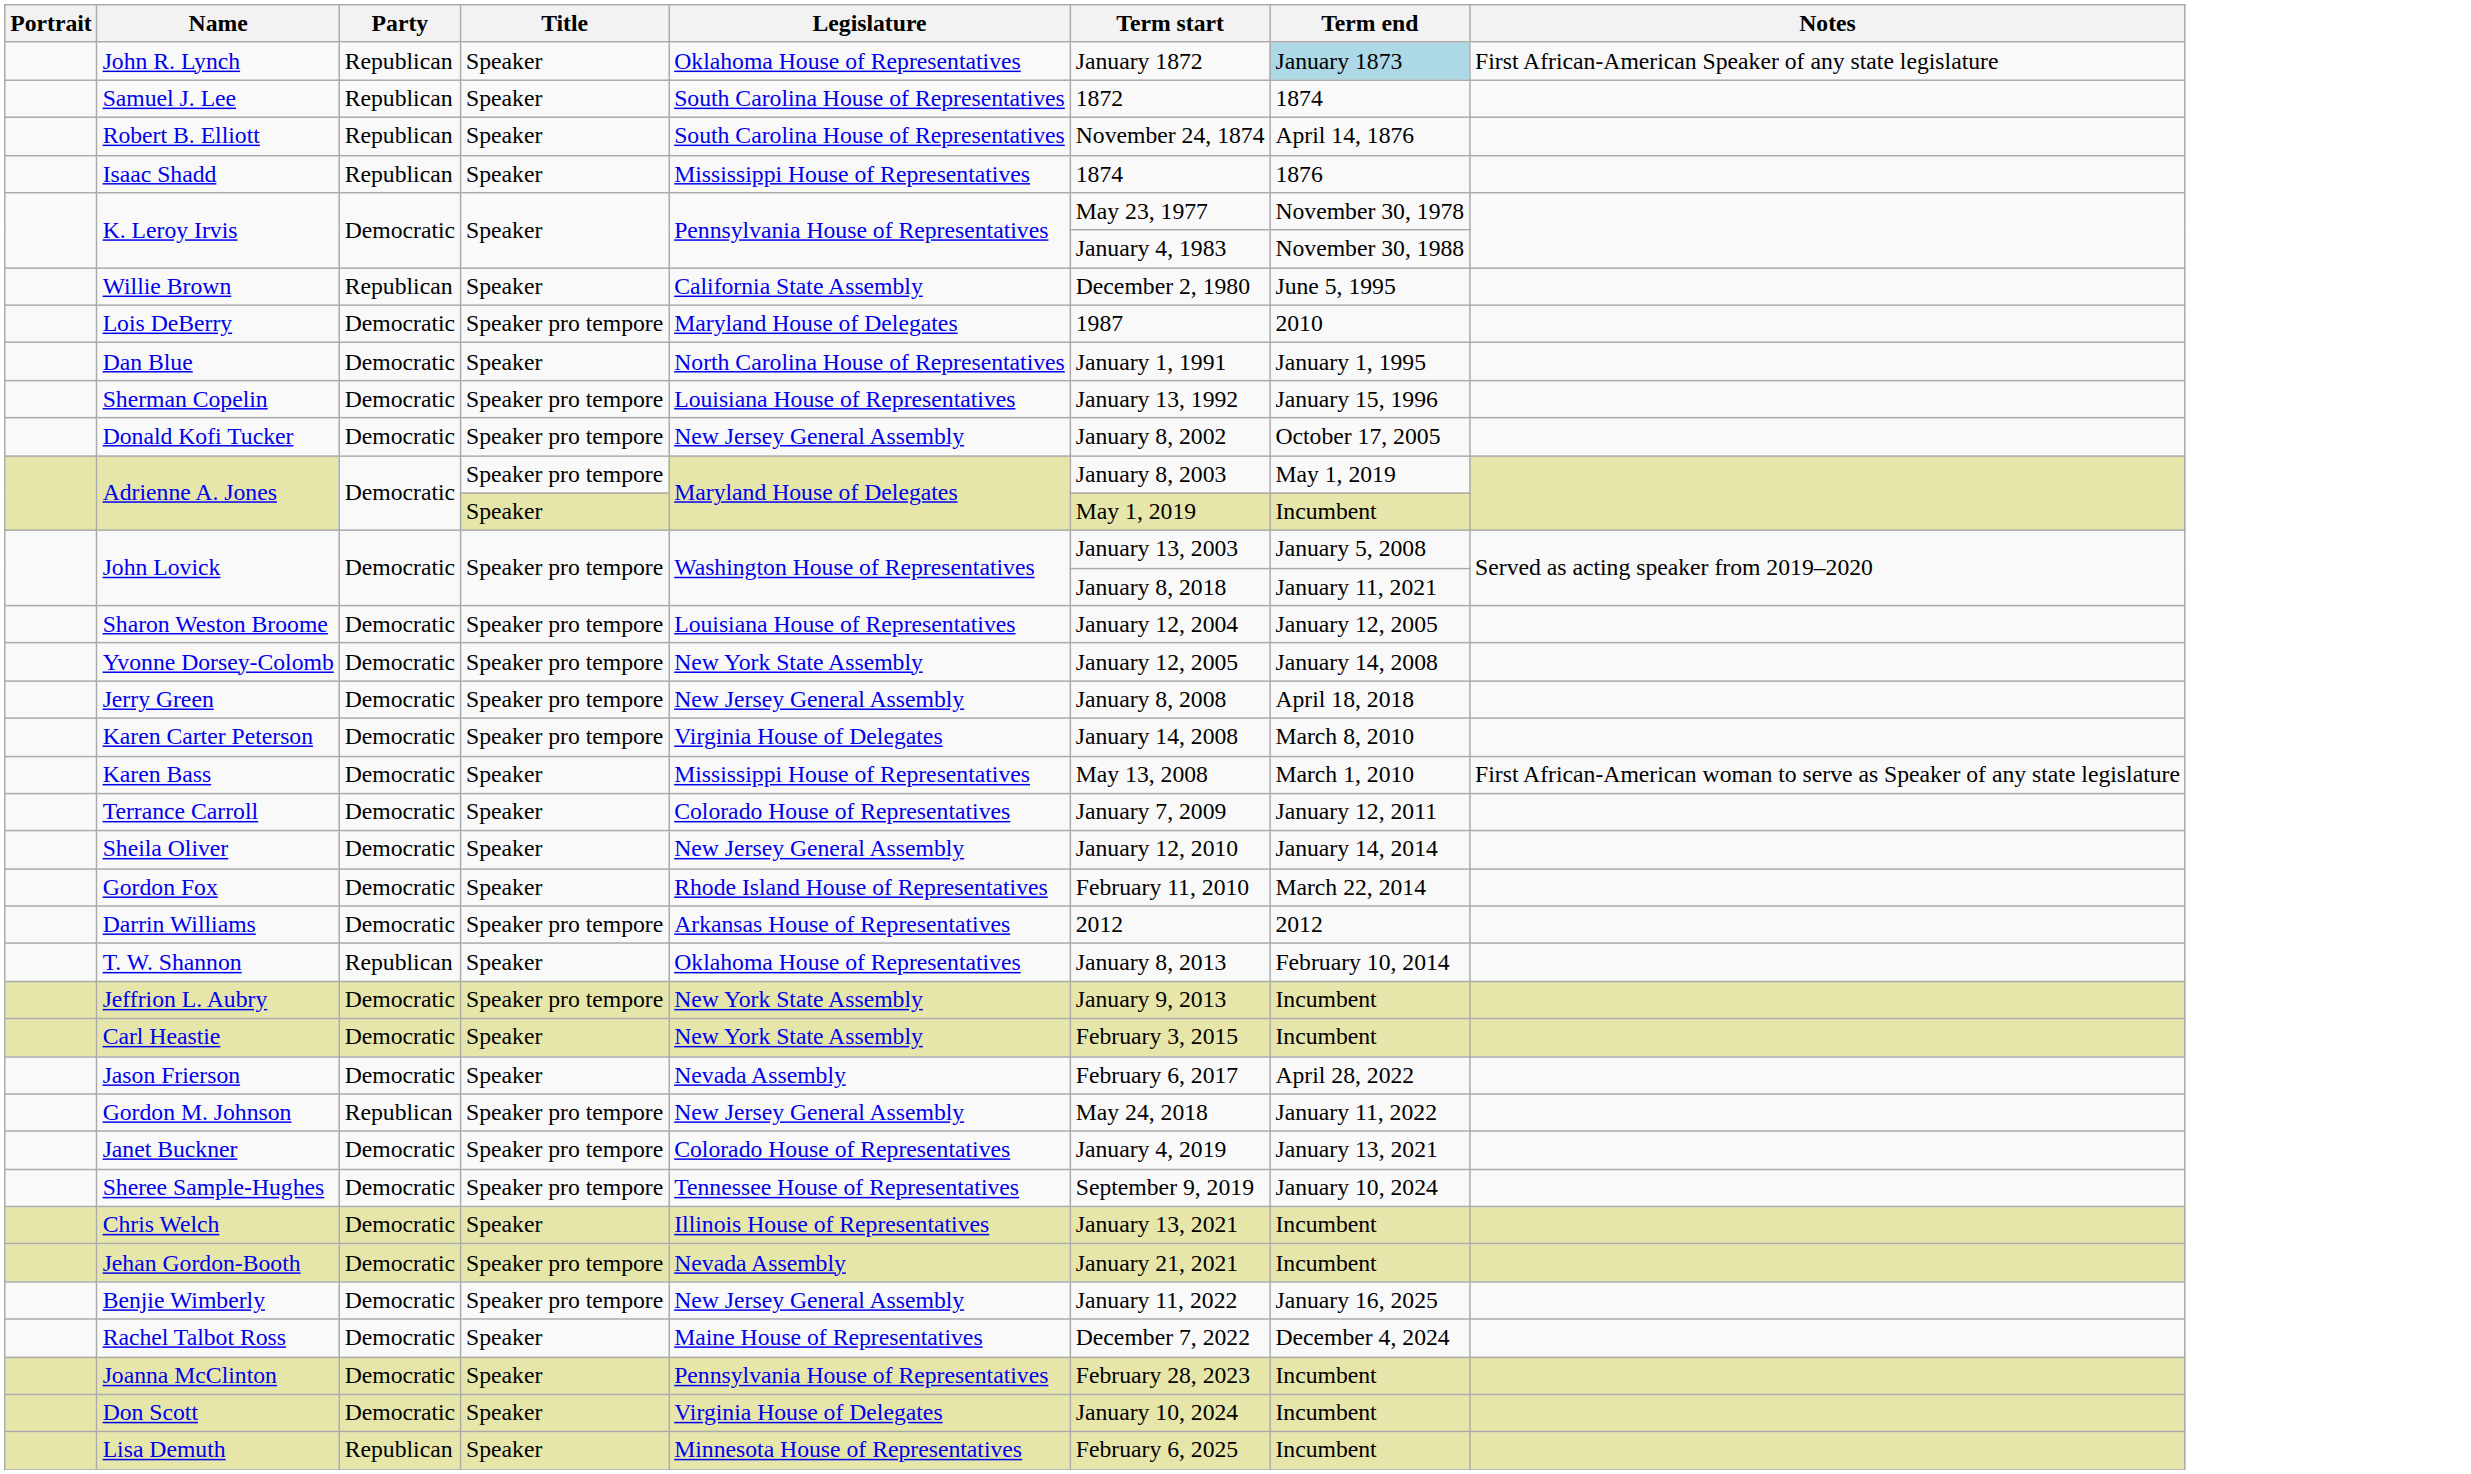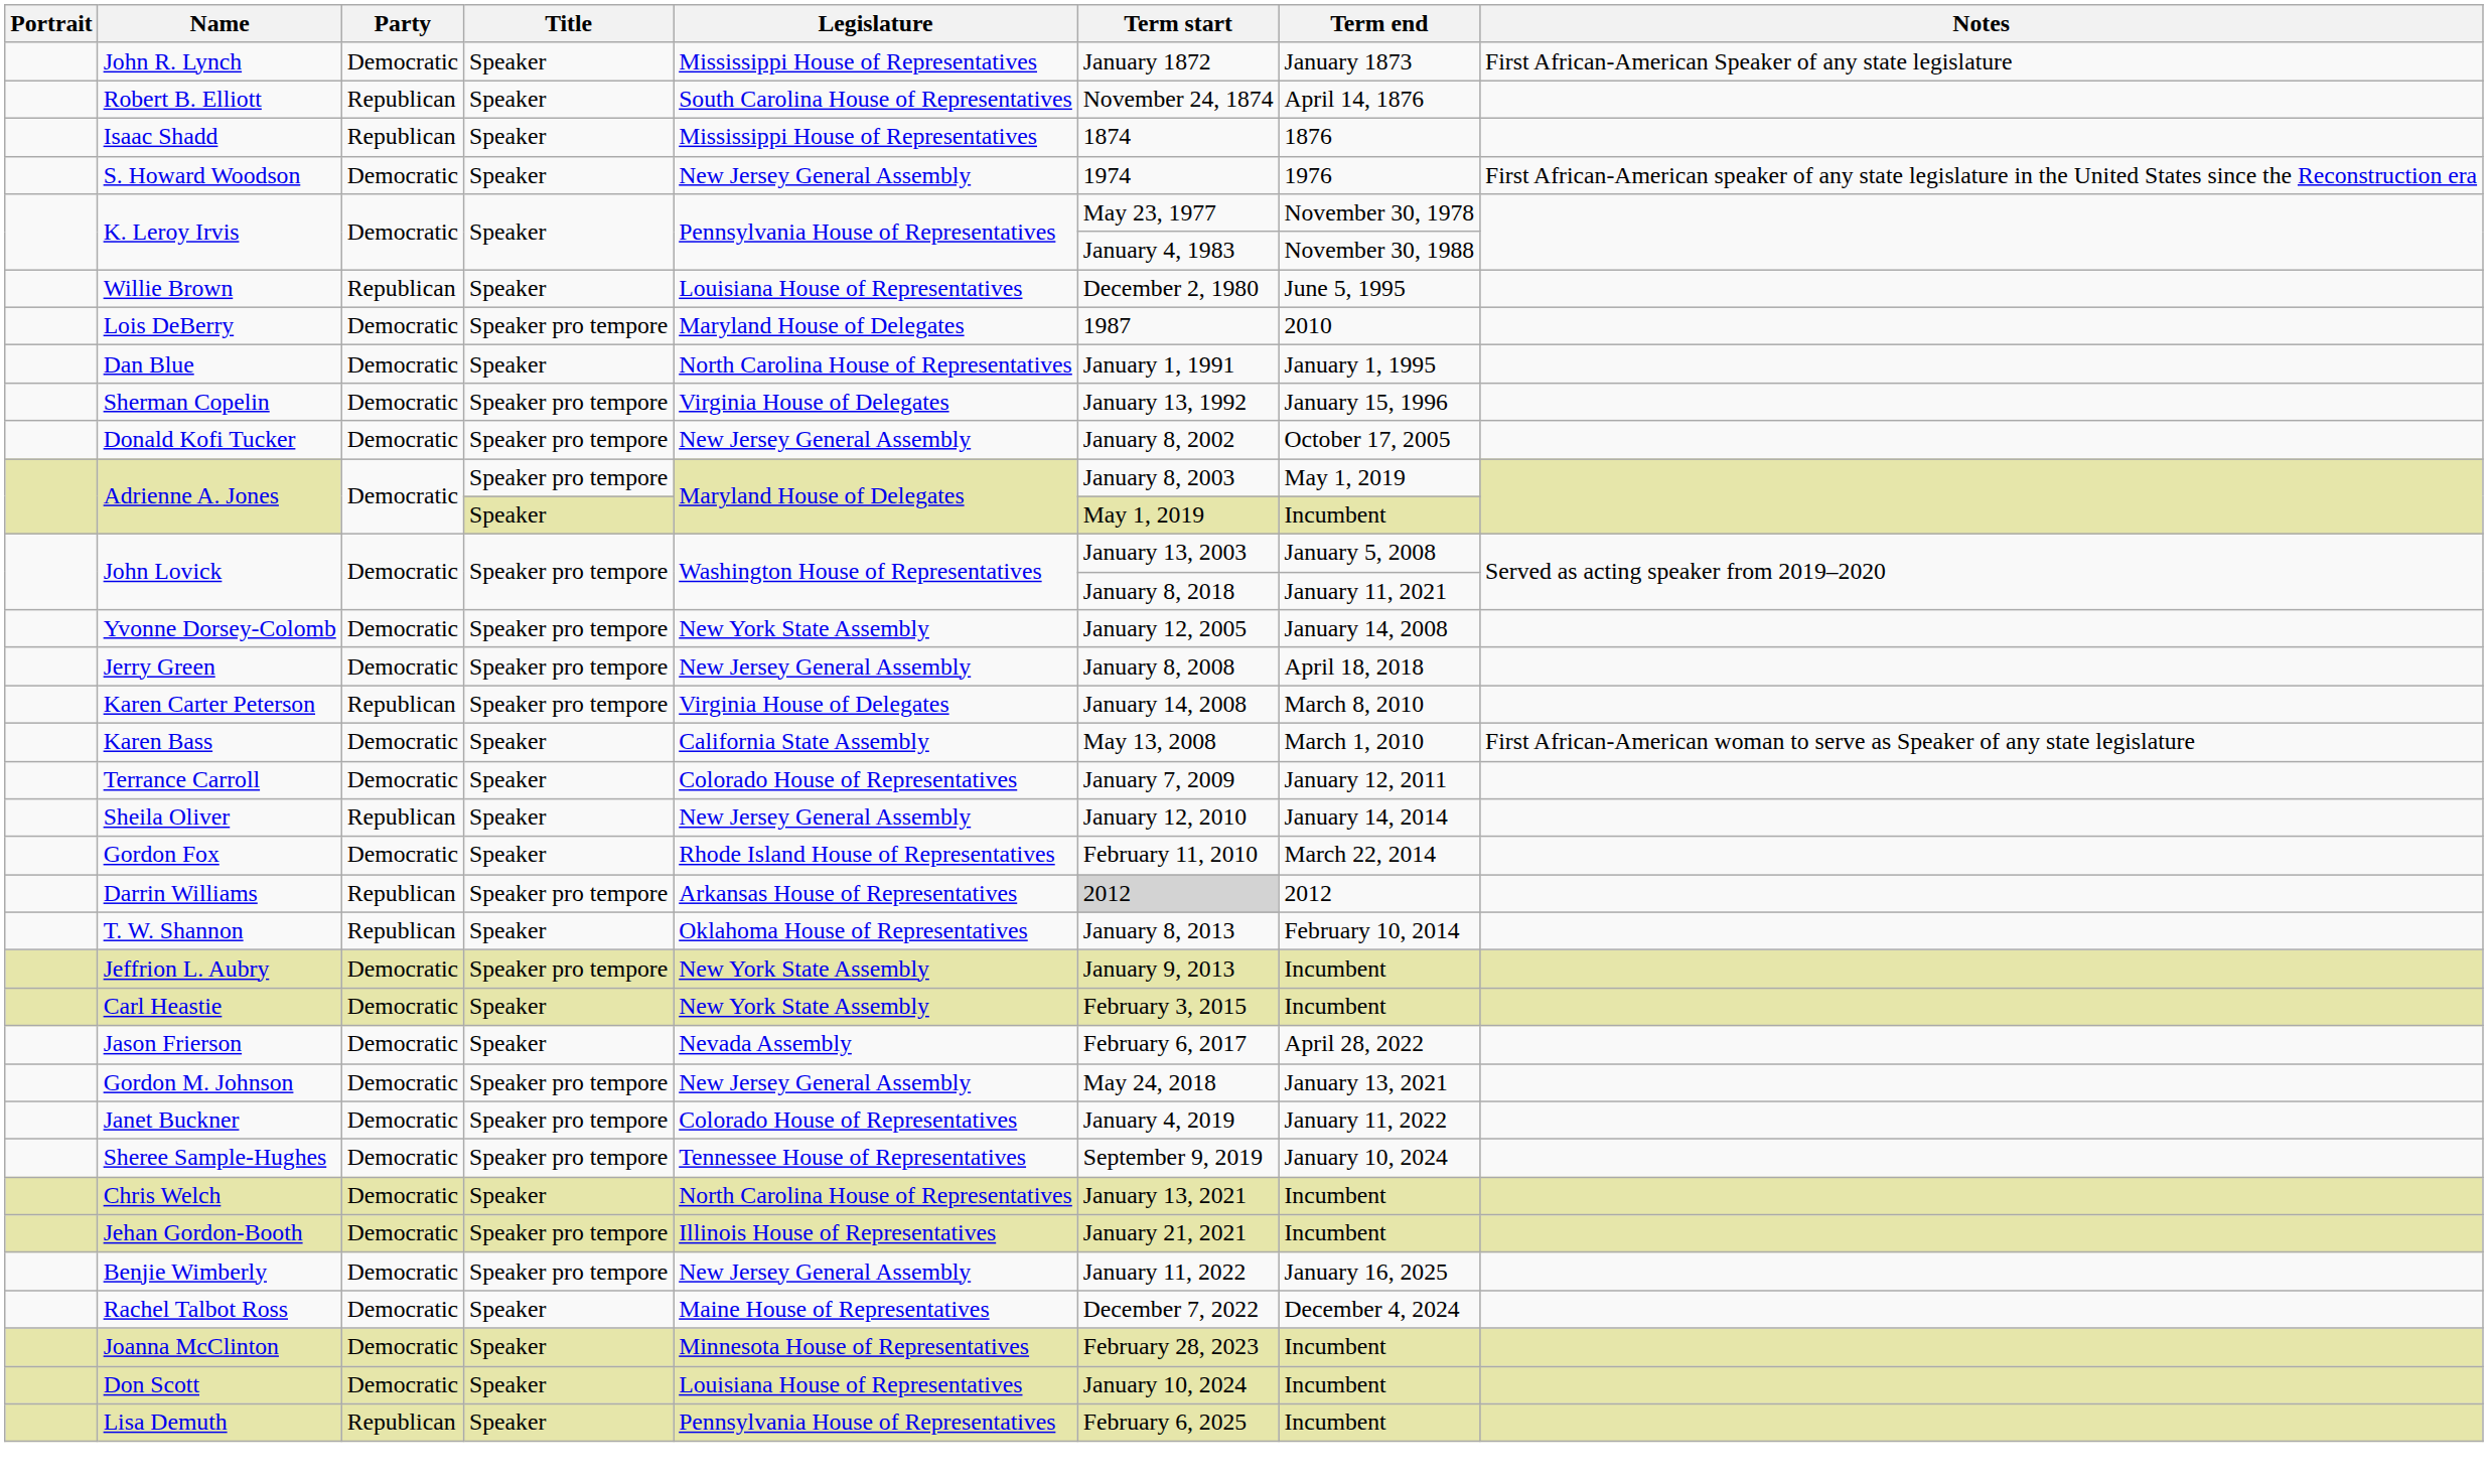 <table class="wikitable sortable">
 <tr>
 <th>Portrait</th>
 <th>Name</th>
 <th>Party</th>
 <th>Title</th>
 <th>Legislature</th>
 <th>Term start</th>
 <th>Term end</th>
 <th>Notes</th>
 </tr>
 <tr>
 <td></td>
 <td><a href='#'>John R. Lynch</a></td>
-<td>Republican</td>
+<td>Democratic</td>
 <td>Speaker</td>
-<td><a href='#'>Oklahoma House of Representatives</a></td>
+<td><a href='#'>Mississippi House of Representatives</a></td>
 <td>January 1872</td>
-<td style="background: lightblue;">January 1873</td>
+<td>January 1873</td>
 <td>First African-American Speaker of any state legislature</td>
-</tr>
-<tr>
-<td></td>
-<td><a href='#'>Samuel J. Lee</a></td>
-<td>Republican</td>
-<td>Speaker</td>
-<td><a href='#'>South Carolina House of Representatives</a></td>
-<td>1872</td>
-<td>1874</td>
-<td></td>
 </tr>
 <tr>
 <td></td>
 <td><a href='#'>Robert B. Elliott</a></td>
 <td>Republican</td>
 <td>Speaker</td>
 <td><a href='#'>South Carolina House of Representatives</a></td>
 <td>November 24, 1874</td>
 <td>April 14, 1876</td>
 <td></td>
 </tr>
 <tr>
 <td></td>
 <td><a href='#'>Isaac Shadd</a></td>
 <td>Republican</td>
 <td>Speaker</td>
 <td><a href='#'>Mississippi House of Representatives</a></td>
 <td>1874</td>
 <td>1876</td>
 <td></td>
 </tr>
 <tr>
+<td></td>
+<td><a href='#'>S. Howard Woodson</a></td>
+<td>Democratic</td>
+<td>Speaker</td>
+<td><a href='#'>New Jersey General Assembly</a></td>
+<td>1974</td>
+<td>1976</td>
+<td>First African-American speaker of any state legislature in the United States since the <a href='#'>Reconstruction era</a></td>
+</tr>
+<tr>
 <td rowspan="2"></td>
 <td rowspan="2"><a href='#'>K. Leroy Irvis</a></td>
 <td rowspan="2" >Democratic</td>
 <td rowspan="2">Speaker</td>
 <td rowspan="2"><a href='#'>Pennsylvania House of Representatives</a></td>
 <td>May 23, 1977</td>
 <td>November 30, 1978</td>
 <td rowspan="2"></td>
 </tr>
 <tr>
 <td>January 4, 1983</td>
 <td>November 30, 1988</td>
 </tr>
 <tr>
 <td></td>
 <td><a href='#'>Willie Brown</a></td>
 <td>Republican</td>
 <td>Speaker</td>
-<td><a href='#'>California State Assembly</a></td>
+<td><a href='#'>Louisiana House of Representatives</a></td>
 <td>December 2, 1980</td>
 <td>June 5, 1995</td>
 <td></td>
 </tr>
 <tr>
 <td></td>
 <td><a href='#'>Lois DeBerry</a></td>
 <td>Democratic</td>
 <td>Speaker pro tempore</td>
 <td><a href='#'>Maryland House of Delegates</a></td>
 <td>1987</td>
 <td>2010</td>
 <td></td>
 </tr>
 <tr>
 <td></td>
 <td><a href='#'>Dan Blue</a></td>
 <td>Democratic</td>
 <td>Speaker</td>
 <td><a href='#'>North Carolina House of Representatives</a></td>
 <td>January 1, 1991</td>
 <td>January 1, 1995</td>
 <td></td>
 </tr>
 <tr>
 <td></td>
 <td><a href='#'>Sherman Copelin</a></td>
 <td>Democratic</td>
 <td>Speaker pro tempore</td>
-<td><a href='#'>Louisiana House of Representatives</a></td>
+<td><a href='#'>Virginia House of Delegates</a></td>
 <td>January 13, 1992</td>
 <td>January 15, 1996</td>
 <td></td>
 </tr>
 <tr>
 <td></td>
 <td><a href='#'>Donald Kofi Tucker</a></td>
 <td>Democratic</td>
 <td>Speaker pro tempore</td>
 <td><a href='#'>New Jersey General Assembly</a></td>
 <td>January 8, 2002</td>
 <td>October 17, 2005</td>
 <td></td>
 </tr>
 <tr>
 <td rowspan="2" style="background:#e6e6aa;"></td>
 <td rowspan="2" style="background:#e6e6aa;"><a href='#'>Adrienne A. Jones</a></td>
 <td rowspan="2" >Democratic</td>
 <td>Speaker pro tempore</td>
 <td rowspan="2" style="background:#e6e6aa;"><a href='#'>Maryland House of Delegates</a></td>
 <td>January 8, 2003</td>
 <td>May 1, 2019</td>
 <td rowspan="2" style="background:#e6e6aa;"></td>
 </tr>
 <tr style="background:#e6e6aa;">
 <td>Speaker</td>
 <td>May 1, 2019</td>
 <td>Incumbent</td>
 </tr>
 <tr>
 <td rowspan="2"></td>
 <td rowspan="2"><a href='#'>John Lovick</a></td>
 <td rowspan="2" >Democratic</td>
 <td rowspan="2">Speaker pro tempore</td>
 <td rowspan="2"><a href='#'>Washington House of Representatives</a></td>
 <td>January 13, 2003</td>
 <td>January 5, 2008</td>
 <td rowspan="2">Served as acting speaker from 2019–2020</td>
 </tr>
 <tr>
 <td>January 8, 2018</td>
 <td>January 11, 2021</td>
 </tr>
 <tr>
 <td></td>
-<td><a href='#'>Sharon Weston Broome</a></td>
-<td>Democratic</td>
-<td>Speaker pro tempore</td>
-<td><a href='#'>Louisiana House of Representatives</a></td>
-<td>January 12, 2004</td>
-<td>January 12, 2005</td>
-<td></td>
-</tr>
-<tr>
-<td></td>
 <td><a href='#'>Yvonne Dorsey-Colomb</a></td>
 <td>Democratic</td>
 <td>Speaker pro tempore</td>
 <td><a href='#'>New York State Assembly</a></td>
 <td>January 12, 2005</td>
 <td>January 14, 2008</td>
 <td></td>
 </tr>
 <tr>
 <td></td>
 <td><a href='#'>Jerry Green</a></td>
 <td>Democratic</td>
 <td>Speaker pro tempore</td>
 <td><a href='#'>New Jersey General Assembly</a></td>
 <td>January 8, 2008</td>
 <td>April 18, 2018</td>
 <td></td>
 </tr>
 <tr>
 <td></td>
 <td><a href='#'>Karen Carter Peterson</a></td>
-<td>Democratic</td>
+<td>Republican</td>
 <td>Speaker pro tempore</td>
 <td><a href='#'>Virginia House of Delegates</a></td>
 <td>January 14, 2008</td>
 <td>March 8, 2010</td>
 <td></td>
 </tr>
 <tr>
 <td></td>
 <td><a href='#'>Karen Bass</a></td>
 <td>Democratic</td>
 <td>Speaker</td>
-<td><a href='#'>Mississippi House of Representatives</a></td>
+<td><a href='#'>California State Assembly</a></td>
 <td>May 13, 2008</td>
 <td>March 1, 2010</td>
 <td>First African-American woman to serve as Speaker of any state legislature</td>
 </tr>
 <tr>
 <td></td>
 <td><a href='#'>Terrance Carroll</a></td>
 <td>Democratic</td>
 <td>Speaker</td>
 <td><a href='#'>Colorado House of Representatives</a></td>
 <td>January 7, 2009</td>
 <td>January 12, 2011</td>
 <td></td>
 </tr>
 <tr>
 <td></td>
 <td><a href='#'>Sheila Oliver</a></td>
-<td>Democratic</td>
+<td>Republican</td>
 <td>Speaker</td>
 <td><a href='#'>New Jersey General Assembly</a></td>
 <td>January 12, 2010</td>
 <td>January 14, 2014</td>
 <td></td>
 </tr>
 <tr>
 <td></td>
 <td><a href='#'>Gordon Fox</a></td>
 <td>Democratic</td>
 <td>Speaker</td>
 <td><a href='#'>Rhode Island House of Representatives</a></td>
 <td>February 11, 2010</td>
 <td>March 22, 2014</td>
 <td></td>
 </tr>
 <tr>
 <td></td>
 <td><a href='#'>Darrin Williams</a></td>
-<td>Democratic</td>
+<td>Republican</td>
 <td>Speaker pro tempore</td>
 <td><a href='#'>Arkansas House of Representatives</a></td>
-<td>2012</td>
+<td style="background: lightgrey;">2012</td>
 <td>2012</td>
 <td></td>
 </tr>
 <tr>
 <td></td>
 <td><a href='#'>T. W. Shannon</a></td>
 <td>Republican</td>
 <td>Speaker</td>
 <td><a href='#'>Oklahoma House of Representatives</a></td>
 <td>January 8, 2013</td>
 <td>February 10, 2014</td>
 <td></td>
 </tr>
 <tr style="background:#e6e6aa;">
 <td></td>
 <td><a href='#'>Jeffrion L. Aubry</a></td>
 <td>Democratic</td>
 <td>Speaker pro tempore</td>
 <td><a href='#'>New York State Assembly</a></td>
 <td>January 9, 2013</td>
 <td>Incumbent</td>
 <td></td>
 </tr>
 <tr style="background:#e6e6aa;">
 <td></td>
 <td><a href='#'>Carl Heastie</a></td>
 <td>Democratic</td>
 <td>Speaker</td>
 <td><a href='#'>New York State Assembly</a></td>
 <td>February 3, 2015</td>
 <td>Incumbent</td>
 <td></td>
 </tr>
 <tr>
 <td></td>
 <td><a href='#'>Jason Frierson</a></td>
 <td>Democratic</td>
 <td>Speaker</td>
 <td><a href='#'>Nevada Assembly</a></td>
 <td>February 6, 2017</td>
 <td>April 28, 2022</td>
 <td></td>
 </tr>
 <tr>
 <td></td>
 <td><a href='#'>Gordon M. Johnson</a></td>
-<td>Republican</td>
+<td>Democratic</td>
 <td>Speaker pro tempore</td>
 <td><a href='#'>New Jersey General Assembly</a></td>
 <td>May 24, 2018</td>
-<td>January 11, 2022</td>
+<td>January 13, 2021</td>
 <td></td>
 </tr>
 <tr>
 <td></td>
 <td><a href='#'>Janet Buckner</a></td>
 <td>Democratic</td>
 <td>Speaker pro tempore</td>
 <td><a href='#'>Colorado House of Representatives</a></td>
 <td>January 4, 2019</td>
-<td>January 13, 2021</td>
+<td>January 11, 2022</td>
 <td></td>
 </tr>
 <tr>
 <td></td>
 <td><a href='#'>Sheree Sample-Hughes</a></td>
 <td>Democratic</td>
 <td>Speaker pro tempore</td>
 <td><a href='#'>Tennessee House of Representatives</a></td>
 <td>September 9, 2019</td>
 <td>January 10, 2024</td>
 <td></td>
 </tr>
 <tr style="background:#e6e6aa;">
 <td></td>
 <td><a href='#'>Chris Welch</a></td>
 <td>Democratic</td>
 <td>Speaker</td>
-<td><a href='#'>Illinois House of Representatives</a></td>
+<td><a href='#'>North Carolina House of Representatives</a></td>
 <td>January 13, 2021</td>
 <td>Incumbent</td>
 <td></td>
 </tr>
 <tr style="background:#e6e6aa;">
 <td></td>
 <td><a href='#'>Jehan Gordon-Booth</a></td>
 <td>Democratic</td>
 <td>Speaker pro tempore</td>
-<td><a href='#'>Nevada Assembly</a></td>
+<td><a href='#'>Illinois House of Representatives</a></td>
 <td>January 21, 2021</td>
 <td>Incumbent</td>
 <td></td>
 </tr>
 <tr>
 <td></td>
 <td><a href='#'>Benjie Wimberly</a></td>
 <td>Democratic</td>
 <td>Speaker pro tempore</td>
 <td><a href='#'>New Jersey General Assembly</a></td>
 <td>January 11, 2022</td>
 <td>January 16, 2025</td>
 <td></td>
 </tr>
 <tr>
 <td></td>
 <td><a href='#'>Rachel Talbot Ross</a></td>
 <td>Democratic</td>
 <td>Speaker</td>
 <td><a href='#'>Maine House of Representatives</a></td>
 <td>December 7, 2022</td>
 <td>December 4, 2024</td>
 <td></td>
 </tr>
 <tr style="background:#e6e6aa;">
 <td></td>
 <td><a href='#'>Joanna McClinton</a></td>
 <td>Democratic</td>
 <td>Speaker</td>
-<td><a href='#'>Pennsylvania House of Representatives</a></td>
+<td><a href='#'>Minnesota House of Representatives</a></td>
 <td>February 28, 2023</td>
 <td>Incumbent</td>
 <td></td>
 </tr>
 <tr style="background:#e6e6aa;">
 <td></td>
 <td><a href='#'>Don Scott</a></td>
 <td>Democratic</td>
 <td>Speaker</td>
-<td><a href='#'>Virginia House of Delegates</a></td>
+<td><a href='#'>Louisiana House of Representatives</a></td>
 <td>January 10, 2024</td>
 <td>Incumbent</td>
 <td></td>
 </tr>
 <tr style="background:#e6e6aa;">
 <td></td>
 <td><a href='#'>Lisa Demuth</a></td>
 <td>Republican</td>
 <td>Speaker</td>
-<td><a href='#'>Minnesota House of Representatives</a></td>
+<td><a href='#'>Pennsylvania House of Representatives</a></td>
 <td>February 6, 2025</td>
 <td>Incumbent</td>
 <td></td>
 </tr>
 </table>
